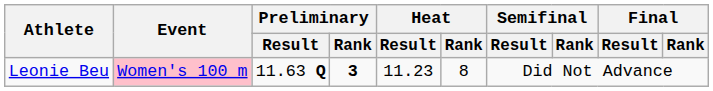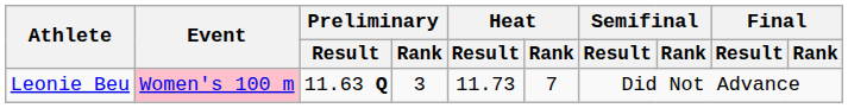 <table class="wikitable" style="font-size:90%">
 <tr>
 <th rowspan="2">Athlete</th>
 <th rowspan="2">Event</th>
 <th colspan="2">Preliminary</th>
 <th colspan="2">Heat</th>
 <th colspan="2">Semifinal</th>
 <th colspan="2">Final</th>
 </tr>
 <tr style="font-size:95%">
 <th>Result</th>
 <th>Rank</th>
 <th>Result</th>
 <th>Rank</th>
 <th>Result</th>
 <th>Rank</th>
 <th>Result</th>
 <th>Rank</th>
 </tr>
 <tr align=center>
 <td align=left><a href='#'>Leonie Beu</a></td>
 <td align=left style="background: pink;"><a href='#'>Women's 100 m</a></td>
 <td>11.63 <strong>Q</strong></td>
-<td><strong>3</strong></td>
-<td>11.23</td>
-<td>8</td>
+<td>3</td>
+<td>11.73</td>
+<td>7</td>
 <td colspan=4>Did Not Advance</td>
 </tr>
 </table>
